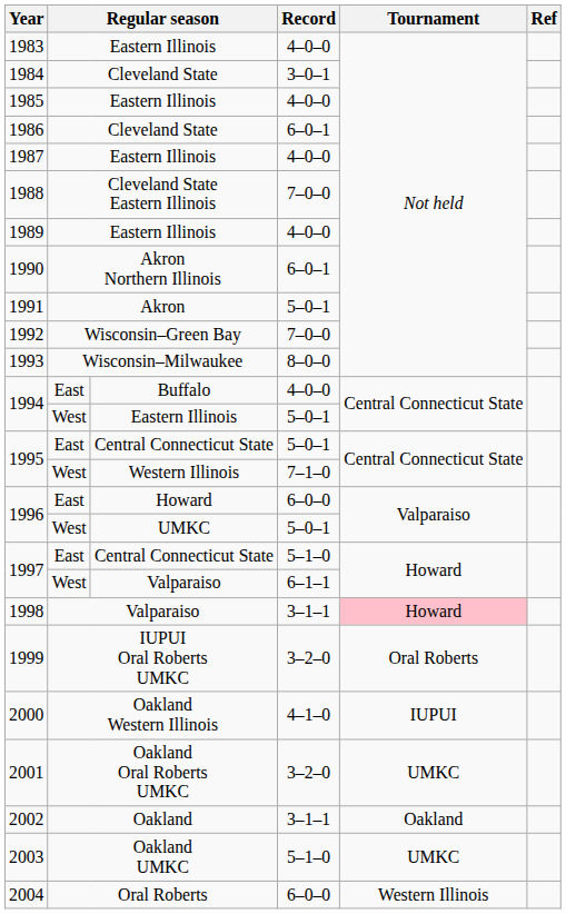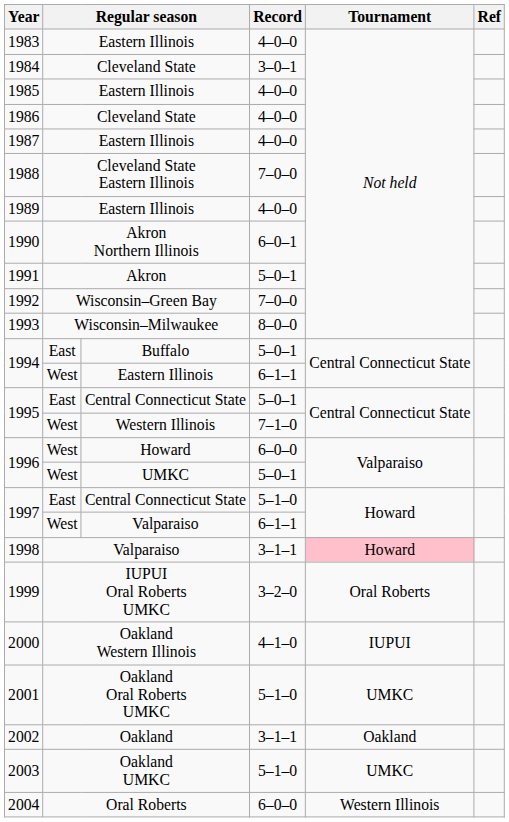 <table class="wikitable" style="text-align:center;" cellspacing="2">
 <tr>
 <th>Year</th>
 <th colspan=2>Regular season</th>
 <th>Record</th>
 <th>Tournament</th>
 <th>Ref</th>
 </tr>
 <tr>
 <td>1983</td>
 <td colspan=2>Eastern Illinois</td>
 <td>4–0–0</td>
 <td rowspan=11><em>Not held</em></td>
 <td></td>
 </tr>
 <tr>
 <td>1984</td>
 <td colspan=2>Cleveland State</td>
 <td>3–0–1</td>
 <td></td>
 </tr>
 <tr>
 <td>1985</td>
 <td colspan=2>Eastern Illinois</td>
 <td>4–0–0</td>
 <td></td>
 </tr>
 <tr>
 <td>1986</td>
 <td colspan=2>Cleveland State</td>
-<td>6–0–1</td>
+<td>4–0–0</td>
 <td></td>
 </tr>
 <tr>
 <td>1987</td>
 <td colspan=2>Eastern Illinois</td>
 <td>4–0–0</td>
 <td></td>
 </tr>
 <tr>
 <td>1988</td>
 <td colspan=2>Cleveland State<br>Eastern Illinois</td>
 <td>7–0–0</td>
 <td></td>
 </tr>
 <tr>
 <td>1989</td>
 <td colspan=2>Eastern Illinois</td>
 <td>4–0–0</td>
 <td></td>
 </tr>
 <tr>
 <td>1990</td>
 <td colspan=2>Akron<br>Northern Illinois</td>
 <td>6–0–1</td>
 <td></td>
 </tr>
 <tr>
 <td>1991</td>
 <td colspan=2>Akron</td>
 <td>5–0–1</td>
 <td></td>
 </tr>
 <tr>
 <td>1992</td>
 <td colspan=2>Wisconsin–Green Bay</td>
 <td>7–0–0</td>
 <td></td>
 </tr>
 <tr>
 <td>1993</td>
 <td colspan=2>Wisconsin–Milwaukee</td>
 <td>8–0–0</td>
 <td></td>
 </tr>
 <tr>
 <td rowspan=2>1994</td>
 <td>East</td>
 <td>Buffalo</td>
-<td>4–0–0</td>
+<td>5–0–1</td>
 <td rowspan=2>Central Connecticut State</td>
 <td rowspan=2></td>
 </tr>
 <tr>
 <td>West</td>
 <td>Eastern Illinois</td>
-<td>5–0–1</td>
+<td>6–1–1</td>
 </tr>
 <tr>
 <td rowspan=2>1995</td>
 <td>East</td>
 <td>Central Connecticut State</td>
 <td>5–0–1</td>
 <td rowspan=2>Central Connecticut State</td>
 <td rowspan=2></td>
 </tr>
 <tr>
 <td>West</td>
 <td>Western Illinois</td>
 <td>7–1–0</td>
 </tr>
 <tr>
 <td rowspan=2>1996</td>
-<td>East</td>
+<td>West</td>
 <td>Howard</td>
 <td>6–0–0</td>
 <td rowspan=2>Valparaiso</td>
 <td rowspan=2></td>
 </tr>
 <tr>
 <td>West</td>
 <td>UMKC</td>
 <td>5–0–1</td>
 </tr>
 <tr>
 <td rowspan=2>1997</td>
 <td>East</td>
 <td>Central Connecticut State</td>
 <td>5–1–0</td>
 <td rowspan=2>Howard</td>
 <td rowspan=2></td>
 </tr>
 <tr>
 <td>West</td>
 <td>Valparaiso</td>
 <td>6–1–1</td>
 </tr>
 <tr>
 <td>1998</td>
 <td colspan=2>Valparaiso</td>
 <td>3–1–1</td>
 <td style="background: pink;">Howard</td>
 <td></td>
 </tr>
 <tr>
 <td>1999</td>
 <td colspan=2>IUPUI<br>Oral Roberts<br>UMKC</td>
 <td>3–2–0</td>
 <td>Oral Roberts</td>
 <td></td>
 </tr>
 <tr>
 <td>2000</td>
 <td colspan=2>Oakland<br>Western Illinois</td>
 <td>4–1–0</td>
 <td>IUPUI</td>
 <td></td>
 </tr>
 <tr>
 <td>2001</td>
 <td colspan=2>Oakland<br>Oral Roberts<br>UMKC</td>
-<td>3–2–0</td>
+<td>5–1–0</td>
 <td>UMKC</td>
 <td></td>
 </tr>
 <tr>
 <td>2002</td>
 <td colspan=2>Oakland</td>
 <td>3–1–1</td>
 <td>Oakland</td>
 <td></td>
 </tr>
 <tr>
 <td>2003</td>
 <td colspan=2>Oakland<br>UMKC</td>
 <td>5–1–0</td>
 <td>UMKC</td>
 <td></td>
 </tr>
 <tr>
 <td>2004</td>
 <td colspan=2>Oral Roberts</td>
 <td>6–0–0</td>
 <td>Western Illinois</td>
 <td></td>
 </tr>
 </table>
